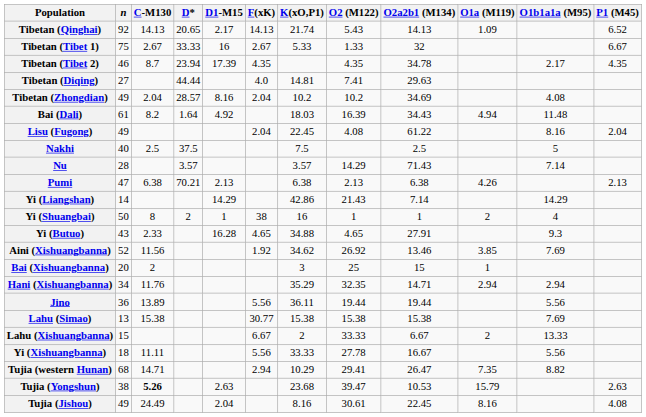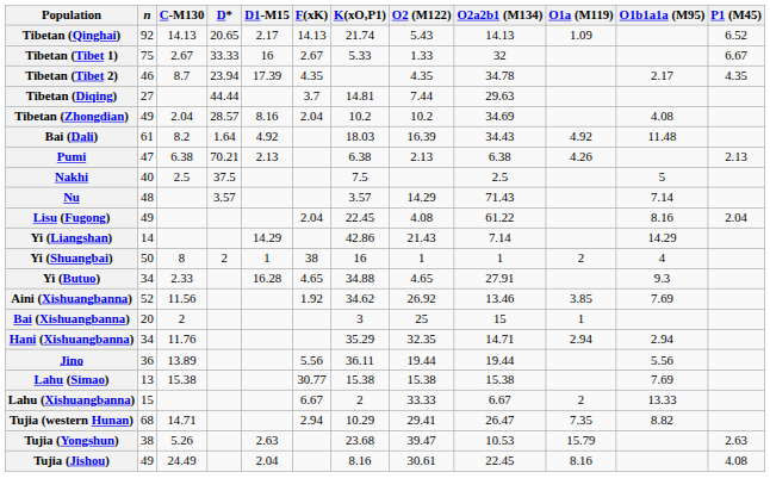 <table class="wikitable sortable" style="text-align:center; font-size: 100%">
 <tr>
 <th>Population</th>
 <th><em>n</em></th>
 <th><a href='#'>C</a>-M130</th>
 <th><a href='#'>D</a>*</th>
 <th><a href='#'>D1</a>-M15</th>
 <th><a href='#'>F</a>(xK)</th>
 <th><a href='#'>K</a>(xO,P1)</th>
 <th><a href='#'>O2</a> (M122)</th>
 <th><a href='#'>O2a2b1</a> (M134)</th>
 <th><a href='#'>O1a</a> (M119)</th>
 <th><a href='#'>O1b1a1a</a> (M95)</th>
 <th><a href='#'>P1</a> (M45)</th>
 </tr>
 <tr>
 <th>Tibetan (<a href='#'>Qinghai</a>)</th>
 <td>92</td>
 <td>14.13</td>
 <td>20.65</td>
 <td>2.17</td>
 <td>14.13</td>
 <td>21.74</td>
 <td>5.43</td>
 <td>14.13</td>
 <td>1.09</td>
 <td></td>
 <td>6.52</td>
 </tr>
 <tr>
 <th>Tibetan (<a href='#'>Tibet</a> 1)</th>
 <td>75</td>
 <td>2.67</td>
 <td>33.33</td>
 <td>16</td>
 <td>2.67</td>
 <td>5.33</td>
 <td>1.33</td>
 <td>32</td>
 <td></td>
 <td></td>
 <td>6.67</td>
 </tr>
 <tr>
 <th>Tibetan (<a href='#'>Tibet</a> 2)</th>
 <td>46</td>
 <td>8.7</td>
 <td>23.94</td>
 <td>17.39</td>
 <td>4.35</td>
 <td></td>
 <td>4.35</td>
 <td>34.78</td>
 <td></td>
 <td>2.17</td>
 <td>4.35</td>
 </tr>
 <tr>
 <th>Tibetan (<a href='#'>Diqing</a>)</th>
 <td>27</td>
 <td></td>
 <td>44.44</td>
 <td></td>
-<td>4.0</td>
+<td>3.7</td>
 <td>14.81</td>
-<td>7.41</td>
+<td>7.44</td>
 <td>29.63</td>
 <td></td>
 <td></td>
 <td></td>
 </tr>
 <tr>
 <th>Tibetan (<a href='#'>Zhongdian</a>)</th>
 <td>49</td>
 <td>2.04</td>
 <td>28.57</td>
 <td>8.16</td>
 <td>2.04</td>
 <td>10.2</td>
 <td>10.2</td>
 <td>34.69</td>
 <td></td>
 <td>4.08</td>
 <td></td>
 </tr>
 <tr>
 <th>Bai (<a href='#'>Dali</a>)</th>
 <td>61</td>
 <td>8.2</td>
 <td>1.64</td>
 <td>4.92</td>
 <td></td>
 <td>18.03</td>
 <td>16.39</td>
 <td>34.43</td>
-<td>4.94</td>
+<td>4.92</td>
 <td>11.48</td>
 <td></td>
 </tr>
 <tr>
-<th><a href='#'>Lisu</a> (<a href='#'>Fugong</a>)</th>
-<td>49</td>
+<th><a href='#'>Pumi</a></th>
+<td>47</td>
+<td>6.38</td>
+<td>70.21</td>
+<td>2.13</td>
 <td></td>
+<td>6.38</td>
+<td>2.13</td>
+<td>6.38</td>
+<td>4.26</td>
 <td></td>
-<td></td>
-<td>2.04</td>
-<td>22.45</td>
-<td>4.08</td>
-<td>61.22</td>
-<td></td>
-<td>8.16</td>
-<td>2.04</td>
+<td>2.13</td>
 </tr>
 <tr>
 <th><a href='#'>Nakhi</a></th>
 <td>40</td>
 <td>2.5</td>
 <td>37.5</td>
 <td></td>
 <td></td>
 <td>7.5</td>
 <td></td>
 <td>2.5</td>
 <td></td>
 <td>5</td>
 <td></td>
 </tr>
 <tr>
 <th><a href='#'>Nu</a></th>
-<td>28</td>
+<td>48</td>
 <td></td>
 <td>3.57</td>
 <td></td>
 <td></td>
 <td>3.57</td>
 <td>14.29</td>
 <td>71.43</td>
 <td></td>
 <td>7.14</td>
 <td></td>
 </tr>
 <tr>
-<th><a href='#'>Pumi</a></th>
-<td>47</td>
-<td>6.38</td>
-<td>70.21</td>
-<td>2.13</td>
+<th><a href='#'>Lisu</a> (<a href='#'>Fugong</a>)</th>
+<td>49</td>
 <td></td>
-<td>6.38</td>
-<td>2.13</td>
-<td>6.38</td>
-<td>4.26</td>
 <td></td>
-<td>2.13</td>
+<td></td>
+<td>2.04</td>
+<td>22.45</td>
+<td>4.08</td>
+<td>61.22</td>
+<td></td>
+<td>8.16</td>
+<td>2.04</td>
 </tr>
 <tr>
 <th>Yi (<a href='#'>Liangshan</a>)</th>
 <td>14</td>
 <td></td>
 <td></td>
 <td>14.29</td>
 <td></td>
 <td>42.86</td>
 <td>21.43</td>
 <td>7.14</td>
 <td></td>
 <td>14.29</td>
 <td></td>
 </tr>
 <tr>
 <th>Yi (<a href='#'>Shuangbai</a>)</th>
 <td>50</td>
 <td>8</td>
 <td>2</td>
 <td>1</td>
 <td>38</td>
 <td>16</td>
 <td>1</td>
 <td>1</td>
 <td>2</td>
 <td>4</td>
 <td></td>
 </tr>
 <tr>
 <th>Yi (<a href='#'>Butuo</a>)</th>
-<td>43</td>
+<td>34</td>
 <td>2.33</td>
 <td></td>
 <td>16.28</td>
 <td>4.65</td>
 <td>34.88</td>
 <td>4.65</td>
 <td>27.91</td>
 <td></td>
 <td>9.3</td>
 <td></td>
 </tr>
 <tr>
 <th>Aini (<a href='#'>Xishuangbanna</a>)</th>
 <td>52</td>
 <td>11.56</td>
 <td></td>
 <td></td>
 <td>1.92</td>
 <td>34.62</td>
 <td>26.92</td>
 <td>13.46</td>
 <td>3.85</td>
 <td>7.69</td>
 <td></td>
 </tr>
 <tr>
 <th><a href='#'>Bai</a> (<a href='#'>Xishuangbanna</a>)</th>
 <td>20</td>
 <td>2</td>
 <td></td>
 <td></td>
 <td></td>
 <td>3</td>
 <td>25</td>
 <td>15</td>
 <td>1</td>
 <td></td>
 <td></td>
 </tr>
 <tr>
 <th><a href='#'>Hani</a> (<a href='#'>Xishuangbanna</a>)</th>
 <td>34</td>
 <td>11.76</td>
 <td></td>
 <td></td>
 <td></td>
 <td>35.29</td>
 <td>32.35</td>
 <td>14.71</td>
 <td>2.94</td>
 <td>2.94</td>
 <td></td>
 </tr>
 <tr>
 <th><a href='#'>Jino</a></th>
 <td>36</td>
 <td>13.89</td>
 <td></td>
 <td></td>
 <td>5.56</td>
 <td>36.11</td>
 <td>19.44</td>
 <td>19.44</td>
 <td></td>
 <td>5.56</td>
 <td></td>
 </tr>
 <tr>
 <th><a href='#'>Lahu</a> (<a href='#'>Simao</a>)</th>
 <td>13</td>
 <td>15.38</td>
 <td></td>
 <td></td>
 <td>30.77</td>
 <td>15.38</td>
 <td>15.38</td>
 <td>15.38</td>
 <td></td>
 <td>7.69</td>
 <td></td>
 </tr>
 <tr>
 <th>Lahu (<a href='#'>Xishuangbanna</a>)</th>
 <td>15</td>
 <td></td>
 <td></td>
 <td></td>
 <td>6.67</td>
 <td>2</td>
 <td>33.33</td>
 <td>6.67</td>
 <td>2</td>
 <td>13.33</td>
 <td></td>
 </tr>
 <tr>
-<th>Yi (<a href='#'>Xishuangbanna</a>)</th>
-<td>18</td>
-<td>11.11</td>
-<td></td>
-<td></td>
-<td>5.56</td>
-<td>33.33</td>
-<td>27.78</td>
-<td>16.67</td>
-<td></td>
-<td>5.56</td>
-<td></td>
-</tr>
-<tr>
 <th>Tujia (western <a href='#'>Hunan</a>)</th>
 <td>68</td>
 <td>14.71</td>
 <td></td>
 <td></td>
 <td>2.94</td>
 <td>10.29</td>
 <td>29.41</td>
 <td>26.47</td>
 <td>7.35</td>
 <td>8.82</td>
 <td></td>
 </tr>
 <tr>
 <th>Tujia (<a href='#'>Yongshun</a>)</th>
 <td>38</td>
-<td><strong>5.26</strong></td>
+<td>5.26</td>
 <td></td>
 <td>2.63</td>
 <td></td>
 <td>23.68</td>
 <td>39.47</td>
 <td>10.53</td>
 <td>15.79</td>
 <td></td>
 <td>2.63</td>
 </tr>
 <tr>
 <th>Tujia (<a href='#'>Jishou</a>)</th>
 <td>49</td>
 <td>24.49</td>
 <td></td>
 <td>2.04</td>
 <td></td>
 <td>8.16</td>
 <td>30.61</td>
 <td>22.45</td>
 <td>8.16</td>
 <td></td>
 <td>4.08</td>
 </tr>
 </table>
